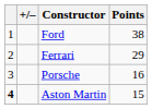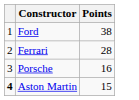 <table class="wikitable" style="font-size: 95%;">
 <tr>
 <th scope="col"></th>
-<th scope="col">+/–</th>
 <th scope="col">Constructor</th>
 <th scope="col">Points</th>
 </tr>
 <tr>
 <td align="center">1</td>
-<td align="left"></td>
 <td> <a href='#'>Ford</a></td>
 <td align="right">38</td>
 </tr>
 <tr>
 <td align="center">2</td>
-<td align="left"></td>
 <td> <a href='#'>Ferrari</a></td>
-<td align="right">29</td>
+<td align="right">28</td>
 </tr>
 <tr>
 <td align="center">3</td>
-<td align="left"></td>
 <td> <a href='#'>Porsche</a></td>
 <td align="right">16</td>
 </tr>
 <tr>
 <td align="center"><strong>4</strong></td>
-<td align="left"></td>
 <td> <a href='#'>Aston Martin</a></td>
 <td align="right">15</td>
 </tr>
 </table>
